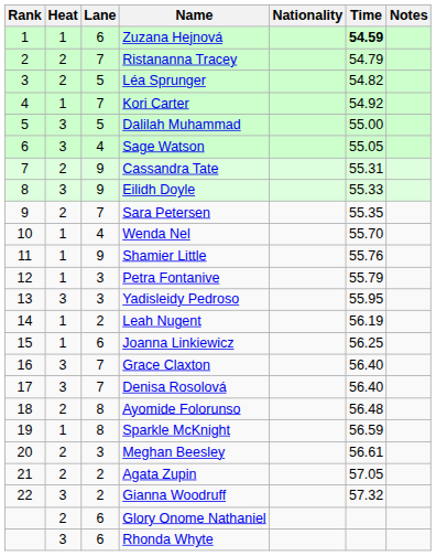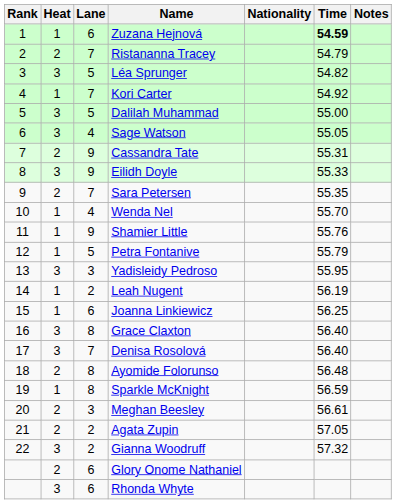 <table class="wikitable sortable" style="text-align:center">
 <tr>
 <th>Rank</th>
 <th>Heat</th>
 <th>Lane</th>
 <th>Name</th>
 <th>Nationality</th>
 <th>Time</th>
 <th>Notes</th>
 </tr>
 <tr bgcolor=ccffcc>
 <td>1</td>
 <td>1</td>
 <td>6</td>
 <td align=left><a href='#'>Zuzana Hejnová</a></td>
 <td align=left></td>
 <td><strong>54.59</strong></td>
 <td></td>
 </tr>
 <tr bgcolor=ccffcc>
 <td>2</td>
 <td>2</td>
 <td>7</td>
 <td align=left><a href='#'>Ristananna Tracey</a></td>
 <td align=left></td>
 <td>54.79</td>
 <td></td>
 </tr>
 <tr bgcolor=ccffcc>
 <td>3</td>
-<td>2</td>
+<td>3</td>
 <td>5</td>
 <td align=left><a href='#'>Léa Sprunger</a></td>
 <td align=left></td>
 <td>54.82</td>
 <td></td>
 </tr>
 <tr bgcolor=ccffcc>
 <td>4</td>
 <td>1</td>
 <td>7</td>
 <td align=left><a href='#'>Kori Carter</a></td>
 <td align=left></td>
 <td>54.92</td>
 <td></td>
 </tr>
 <tr bgcolor=ccffcc>
 <td>5</td>
 <td>3</td>
 <td>5</td>
 <td align=left><a href='#'>Dalilah Muhammad</a></td>
 <td align=left></td>
 <td>55.00</td>
 <td></td>
 </tr>
 <tr bgcolor=ccffcc>
 <td>6</td>
 <td>3</td>
 <td>4</td>
 <td align=left><a href='#'>Sage Watson</a></td>
 <td align=left></td>
 <td>55.05</td>
 <td></td>
 </tr>
 <tr bgcolor=ddffdd>
 <td>7</td>
 <td>2</td>
 <td>9</td>
 <td align=left><a href='#'>Cassandra Tate</a></td>
 <td align=left></td>
 <td>55.31</td>
 <td></td>
 </tr>
 <tr bgcolor=ddffdd>
 <td>8</td>
 <td>3</td>
 <td>9</td>
 <td align=left><a href='#'>Eilidh Doyle</a></td>
 <td align=left></td>
 <td>55.33</td>
 <td></td>
 </tr>
 <tr>
 <td>9</td>
 <td>2</td>
 <td>7</td>
 <td align=left><a href='#'>Sara Petersen</a></td>
 <td align=left></td>
 <td>55.35</td>
 <td></td>
 </tr>
 <tr>
 <td>10</td>
 <td>1</td>
 <td>4</td>
 <td align=left><a href='#'>Wenda Nel</a></td>
 <td align=left></td>
 <td>55.70</td>
 <td></td>
 </tr>
 <tr>
 <td>11</td>
 <td>1</td>
 <td>9</td>
 <td align=left><a href='#'>Shamier Little</a></td>
 <td align=left></td>
 <td>55.76</td>
 <td></td>
 </tr>
 <tr>
 <td>12</td>
 <td>1</td>
-<td>3</td>
+<td>5</td>
 <td align=left><a href='#'>Petra Fontanive</a></td>
 <td align=left></td>
 <td>55.79</td>
 <td></td>
 </tr>
 <tr>
 <td>13</td>
 <td>3</td>
 <td>3</td>
 <td align=left><a href='#'>Yadisleidy Pedroso</a></td>
 <td align=left></td>
 <td>55.95</td>
 <td></td>
 </tr>
 <tr>
 <td>14</td>
 <td>1</td>
 <td>2</td>
 <td align=left><a href='#'>Leah Nugent</a></td>
 <td align=left></td>
 <td>56.19</td>
 <td></td>
 </tr>
 <tr>
 <td>15</td>
 <td>1</td>
 <td>6</td>
 <td align=left><a href='#'>Joanna Linkiewicz</a></td>
 <td align=left></td>
 <td>56.25</td>
 <td></td>
 </tr>
 <tr>
 <td>16</td>
 <td>3</td>
-<td>7</td>
+<td>8</td>
 <td align=left><a href='#'>Grace Claxton</a></td>
 <td align=left></td>
 <td>56.40</td>
 <td></td>
 </tr>
 <tr>
 <td>17</td>
 <td>3</td>
 <td>7</td>
 <td align=left><a href='#'>Denisa Rosolová</a></td>
 <td align=left></td>
 <td>56.40</td>
 <td></td>
 </tr>
 <tr>
 <td>18</td>
 <td>2</td>
 <td>8</td>
 <td align=left><a href='#'>Ayomide Folorunso</a></td>
 <td align=left></td>
 <td>56.48</td>
 <td></td>
 </tr>
 <tr>
 <td>19</td>
 <td>1</td>
 <td>8</td>
 <td align=left><a href='#'>Sparkle McKnight</a></td>
 <td align=left></td>
 <td>56.59</td>
 <td></td>
 </tr>
 <tr>
 <td>20</td>
 <td>2</td>
 <td>3</td>
 <td align=left><a href='#'>Meghan Beesley</a></td>
 <td align=left></td>
 <td>56.61</td>
 <td></td>
 </tr>
 <tr>
 <td>21</td>
 <td>2</td>
 <td>2</td>
 <td align=left><a href='#'>Agata Zupin</a></td>
 <td align=left></td>
 <td>57.05</td>
 <td></td>
 </tr>
 <tr>
 <td>22</td>
 <td>3</td>
 <td>2</td>
 <td align=left><a href='#'>Gianna Woodruff</a></td>
 <td align=left></td>
 <td>57.32</td>
 <td></td>
 </tr>
 <tr>
 <td></td>
 <td>2</td>
 <td>6</td>
 <td align=left><a href='#'>Glory Onome Nathaniel</a></td>
 <td align=left></td>
 <td></td>
 <td></td>
 </tr>
 <tr>
 <td></td>
 <td>3</td>
 <td>6</td>
 <td align=left><a href='#'>Rhonda Whyte</a></td>
 <td align=left></td>
 <td></td>
 <td></td>
 </tr>
 </table>
